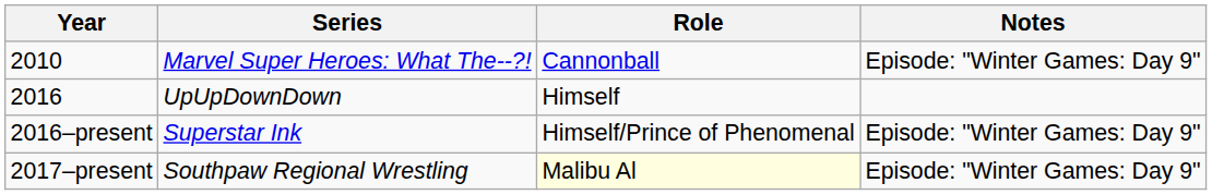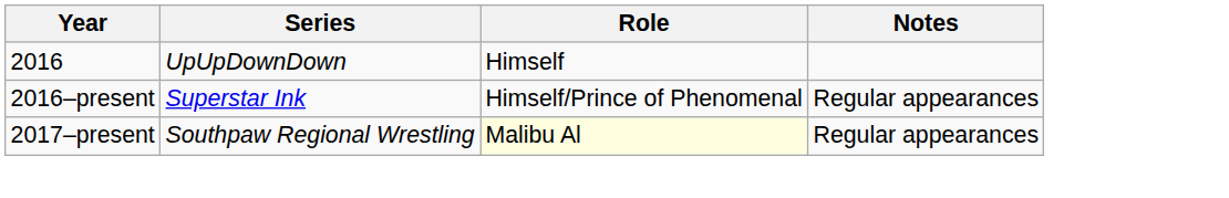 <table class="wikitable sortable">
 <tr>
 <th>Year</th>
 <th>Series</th>
 <th>Role</th>
 <th>Notes</th>
-</tr>
-<tr>
-<td>2010</td>
-<td><em><a href='#'>Marvel Super Heroes: What The--?!</a></em></td>
-<td><a href='#'>Cannonball</a></td>
-<td>Episode: "Winter Games: Day 9"</td>
 </tr>
 <tr>
 <td>2016</td>
 <td><em>UpUpDownDown</em></td>
 <td>Himself</td>
 <td></td>
 </tr>
 <tr>
 <td>2016–present</td>
 <td><em><a href='#'>Superstar Ink</a></em></td>
 <td>Himself/Prince of Phenomenal</td>
-<td>Episode: "Winter Games: Day 9"</td>
+<td>Regular appearances</td>
 </tr>
 <tr>
 <td>2017–present</td>
 <td><em>Southpaw Regional Wrestling</em></td>
 <td style="background: lightyellow;">Malibu Al</td>
-<td>Episode: "Winter Games: Day 9"</td>
+<td>Regular appearances</td>
 </tr>
 </table>
